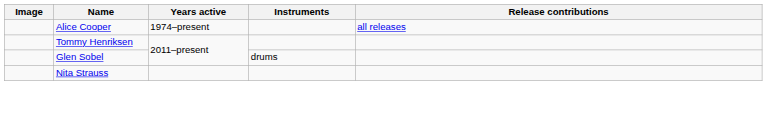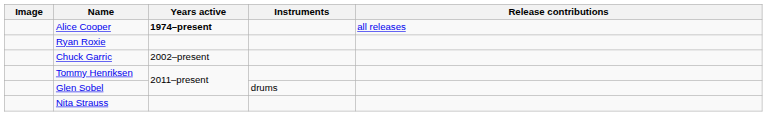 <table class="wikitable" width="100%" border="1">
 <tr>
 <th width="75">Image</th>
 <th width="150">Name</th>
 <th width="160">Years active</th>
 <th width="170">Instruments</th>
 <th>Release contributions</th>
 </tr>
 <tr>
 <td></td>
 <td><a href='#'>Alice Cooper</a> </td>
-<td>1974–present</td>
+<td><strong>1974–present</strong></td>
 <td></td>
 <td><a href='#'>all releases</a></td>
+</tr>
+<tr>
+<td></td>
+<td><a href='#'>Ryan Roxie</a> </td>
+<td></td>
+<td></td>
+<td></td>
+</tr>
+<tr>
+<td></td>
+<td><a href='#'>Chuck Garric</a></td>
+<td>2002–present</td>
+<td></td>
+<td></td>
 </tr>
 <tr>
 <td></td>
 <td><a href='#'>Tommy Henriksen</a></td>
 <td rowspan="2">2011–present</td>
 <td></td>
 <td></td>
 </tr>
 <tr>
 <td></td>
 <td><a href='#'>Glen Sobel</a></td>
 <td>drums</td>
 <td></td>
 </tr>
 <tr>
 <td></td>
 <td><a href='#'>Nita Strauss</a></td>
 <td></td>
 <td></td>
 <td></td>
 </tr>
 </table>
